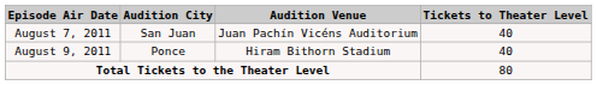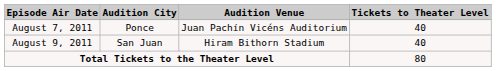 <table class="wikitable" border="1">
 <tr>
 <td bgcolor="#CCCCCC" align="Center"><strong>Episode Air Date</strong></td>
 <td bgcolor="#CCCCCC" align="Center"><strong>Audition City</strong></td>
 <td bgcolor="#CCCCCC" align="Center"><strong>Audition Venue</strong></td>
 <td bgcolor="#CCCCCC" align="Center"><strong>Tickets to Theater Level</strong></td>
 </tr>
 <tr>
 <td align="center" bgcolor="#FAF6F6">August 7, 2011</td>
-<td align="center" bgcolor="#FAF6F6">San Juan</td>
+<td align="center" bgcolor="#FAF6F6">Ponce</td>
 <td align="center" bgcolor="#FAF6F6">Juan Pachín Vicéns Auditorium</td>
 <td align="center" bgcolor="#FAF6F6">40</td>
 </tr>
 <tr>
 <td align="center" bgcolor="#FAF6F6">August 9, 2011</td>
-<td align="center" bgcolor="#FAF6F6">Ponce</td>
+<td align="center" bgcolor="#FAF6F6">San Juan</td>
 <td align="center" bgcolor="#FAF6F6">Hiram Bithorn Stadium</td>
 <td align="center" bgcolor="#FAF6F6">40</td>
 </tr>
 <tr>
 <td align="center" bgcolor="#FAF6F6" colspan="3"><strong>Total Tickets to the Theater Level</strong></td>
 <td align="center" bgcolor="#FAF6F6">80</td>
 </tr>
 </table>
